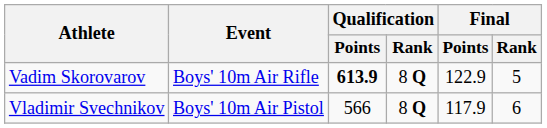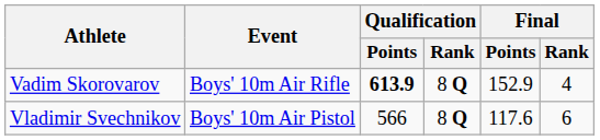 <table class="wikitable" style="font-size:90%;">
 <tr>
 <th rowspan=2>Athlete</th>
 <th rowspan=2>Event</th>
 <th colspan=2>Qualification</th>
 <th colspan=2>Final</th>
 </tr>
 <tr style="font-size:95%">
 <th>Points</th>
 <th>Rank</th>
 <th>Points</th>
 <th>Rank</th>
 </tr>
 <tr align=center>
 <td align=left><a href='#'>Vadim Skorovarov</a></td>
 <td align=left><a href='#'>Boys' 10m Air Rifle</a></td>
 <td><strong>613.9</strong></td>
 <td>8 <strong>Q</strong></td>
-<td>122.9</td>
-<td>5</td>
+<td>152.9</td>
+<td>4</td>
 </tr>
 <tr align=center>
 <td align=left><a href='#'>Vladimir Svechnikov</a></td>
 <td align=left><a href='#'>Boys' 10m Air Pistol</a></td>
 <td>566</td>
 <td>8 <strong>Q</strong></td>
-<td>117.9</td>
+<td>117.6</td>
 <td>6</td>
 </tr>
 </table>
